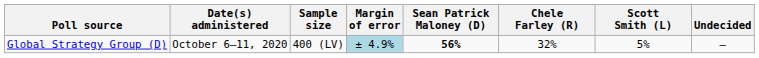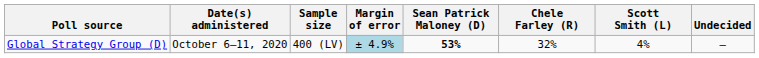 <table class="wikitable" style="font-size:90%;text-align:center;">
 <tr valign=bottom>
 <th>Poll source</th>
 <th>Date(s)<br>administered</th>
 <th>Sample<br>size</th>
 <th>Margin<br>of error</th>
 <th style="width:100px;">Sean Patrick<br>Maloney (D)</th>
 <th style="width:100px;">Chele<br>Farley (R)</th>
 <th style="width:100px;">Scott<br>Smith (L)</th>
 <th>Undecided</th>
 </tr>
 <tr>
 <td style="text-align:left;"><a href='#'>Global Strategy Group (D)</a></td>
 <td>October 6–11, 2020</td>
 <td>400 (LV)</td>
 <td style="background: lightblue;">± 4.9%</td>
-<td><strong>56%</strong></td>
+<td><strong>53%</strong></td>
 <td>32%</td>
-<td>5%</td>
+<td>4%</td>
 <td>–</td>
 </tr>
 </table>
